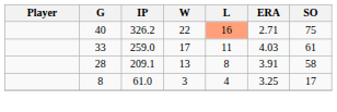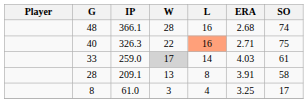 <table class="wikitable sortable">
 <tr>
 <th bgcolor="#DDDDFF" width="16%">Player</th>
 <th bgcolor="#DDDDFF" width="9%">G</th>
 <th bgcolor="#DDDDFF" width="9%">IP</th>
 <th bgcolor="#DDDDFF" width="9%">W</th>
 <th bgcolor="#DDDDFF" width="9%">L</th>
 <th bgcolor="#DDDDFF" width="9%">ERA</th>
 <th bgcolor="#DDDDFF" width="9%">SO</th>
 </tr>
 <tr align="center">
 <td></td>
+<td>48</td>
+<td>366.1</td>
+<td>28</td>
+<td>16</td>
+<td>2.68</td>
+<td>74</td>
+</tr>
+<tr align="center">
+<td></td>
 <td>40</td>
-<td>326.2</td>
+<td>326.3</td>
 <td>22</td>
 <td style="background: lightsalmon;">16</td>
 <td>2.71</td>
 <td>75</td>
 </tr>
 <tr align="center">
 <td></td>
 <td>33</td>
 <td>259.0</td>
-<td>17</td>
-<td>11</td>
+<td style="background: lightgrey;">17</td>
+<td>14</td>
 <td>4.03</td>
 <td>61</td>
 </tr>
 <tr align="center">
 <td></td>
 <td>28</td>
 <td>209.1</td>
 <td>13</td>
 <td>8</td>
 <td>3.91</td>
 <td>58</td>
 </tr>
 <tr align="center">
 <td></td>
 <td>8</td>
 <td>61.0</td>
 <td>3</td>
 <td>4</td>
 <td>3.25</td>
 <td>17</td>
 </tr>
 <tr align="center">
 </tr>
 </table>
